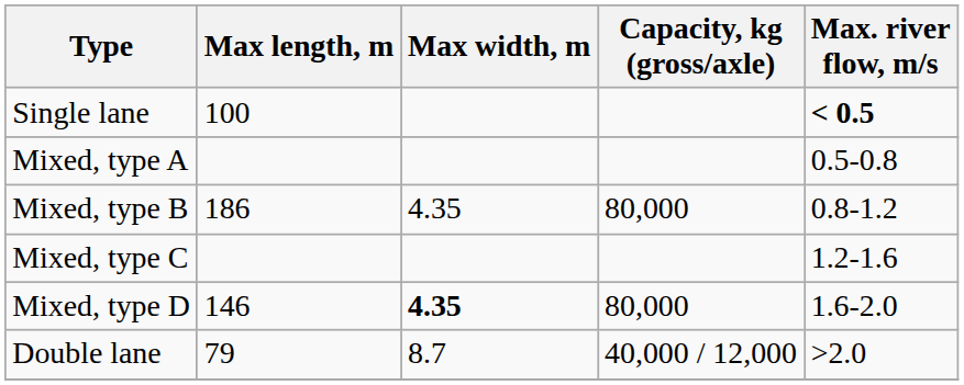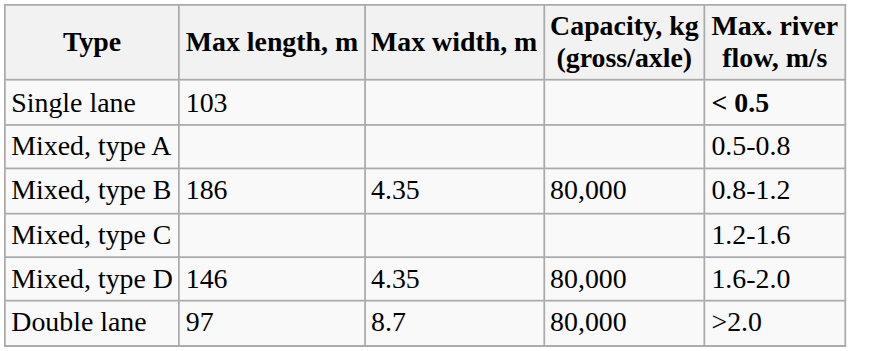 <table class="wikitable">
 <tr>
 <th>Type</th>
 <th>Max length, m</th>
 <th>Max width, m</th>
 <th>Capacity, kg<br>(gross/axle)</th>
 <th>Max. river <br>flow, m/s</th>
 </tr>
 <tr>
 <td>Single lane</td>
-<td>100</td>
+<td>103</td>
 <td></td>
 <td></td>
 <td><strong>< 0.5</strong></td>
 </tr>
 <tr>
 <td>Mixed, type A</td>
 <td></td>
 <td></td>
 <td></td>
 <td>0.5-0.8</td>
 </tr>
 <tr>
 <td>Mixed, type B</td>
 <td>186</td>
 <td>4.35</td>
 <td>80,000</td>
 <td>0.8-1.2</td>
 </tr>
 <tr>
 <td>Mixed, type C</td>
 <td></td>
 <td></td>
 <td></td>
 <td>1.2-1.6</td>
 </tr>
 <tr>
 <td>Mixed, type D</td>
 <td>146</td>
-<td><strong>4.35</strong></td>
+<td>4.35</td>
 <td>80,000</td>
 <td>1.6-2.0</td>
 </tr>
 <tr>
 <td>Double lane</td>
-<td>79</td>
+<td>97</td>
 <td>8.7</td>
-<td>40,000 / 12,000</td>
+<td>80,000</td>
 <td>>2.0</td>
 </tr>
 <tr>
 </tr>
 </table>
